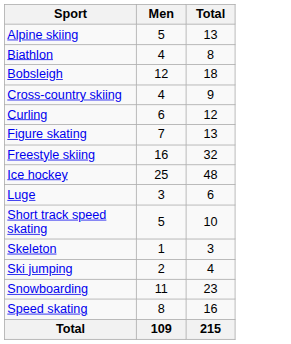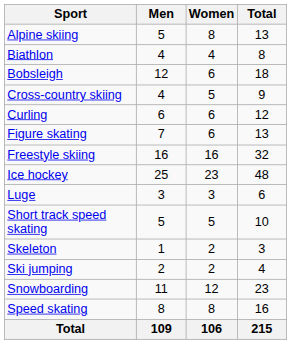 <table class="wikitable sortable" style=text-align:center>
 <tr>
 <th width=160>Sport</th>
 <th width=55>Men</th>
+<th width=55>Women</th>
 <th width=55>Total</th>
 </tr>
 <tr>
 <td align=left><a href='#'>Alpine skiing</a></td>
 <td>5</td>
+<td>8</td>
 <td>13</td>
 </tr>
 <tr>
 <td align=left><a href='#'>Biathlon</a></td>
+<td>4</td>
 <td>4</td>
 <td>8</td>
 </tr>
 <tr>
 <td align=left><a href='#'>Bobsleigh</a></td>
 <td>12</td>
+<td>6</td>
 <td>18</td>
 </tr>
 <tr>
 <td align=left><a href='#'>Cross-country skiing</a></td>
 <td>4</td>
+<td>5</td>
 <td>9</td>
 </tr>
 <tr>
 <td align=left><a href='#'>Curling</a></td>
+<td>6</td>
 <td>6</td>
 <td>12</td>
 </tr>
 <tr>
 <td align=left><a href='#'>Figure skating</a></td>
 <td>7</td>
+<td>6</td>
 <td>13</td>
 </tr>
 <tr>
 <td align=left><a href='#'>Freestyle skiing</a></td>
+<td>16</td>
 <td>16</td>
 <td>32</td>
 </tr>
 <tr>
 <td align=left><a href='#'>Ice hockey</a></td>
 <td>25</td>
+<td>23</td>
 <td>48</td>
 </tr>
 <tr>
 <td align=left><a href='#'>Luge</a></td>
+<td>3</td>
 <td>3</td>
 <td>6</td>
 </tr>
 <tr>
 <td align=left><a href='#'>Short track speed skating</a></td>
 <td>5</td>
+<td>5</td>
 <td>10</td>
 </tr>
 <tr>
 <td align=left><a href='#'>Skeleton</a></td>
 <td>1</td>
+<td>2</td>
 <td>3</td>
 </tr>
 <tr>
 <td align=left><a href='#'>Ski jumping</a></td>
+<td>2</td>
 <td>2</td>
 <td>4</td>
 </tr>
 <tr>
 <td align=left><a href='#'>Snowboarding</a></td>
 <td>11</td>
+<td>12</td>
 <td>23</td>
 </tr>
 <tr>
 <td align=left><a href='#'>Speed skating</a></td>
+<td>8</td>
 <td>8</td>
 <td>16</td>
 </tr>
 <tr>
 <th>Total</th>
 <th>109</th>
+<th>106</th>
 <th>215</th>
 </tr>
 </table>
